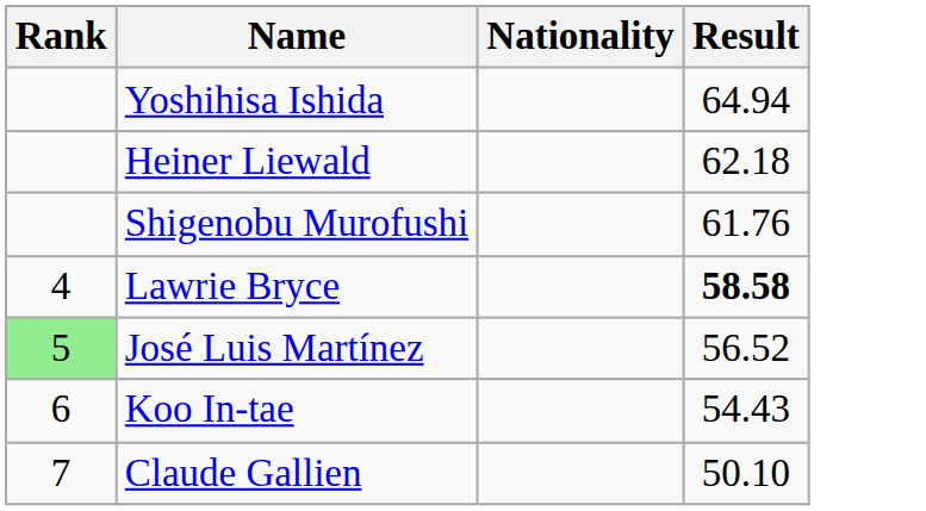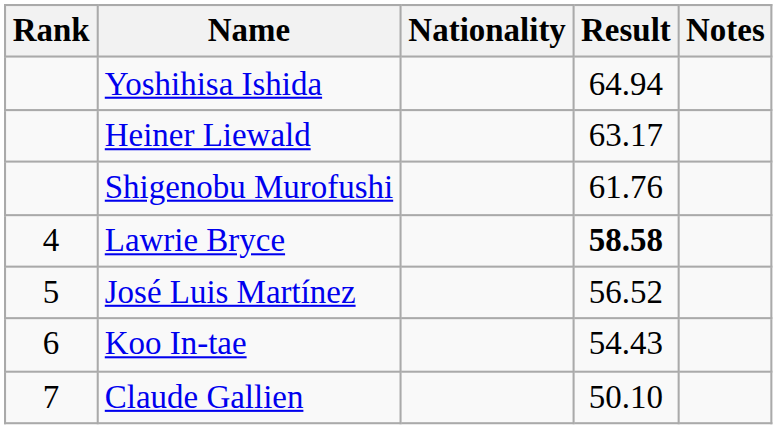 <table class="wikitable sortable" style="text-align:center">
 <tr>
 <th>Rank</th>
 <th>Name</th>
 <th>Nationality</th>
 <th>Result</th>
+<th>Notes</th>
 </tr>
 <tr>
 <td></td>
 <td align=left><a href='#'>Yoshihisa Ishida</a></td>
 <td align=left></td>
 <td>64.94</td>
+<td></td>
 </tr>
 <tr>
 <td></td>
 <td align=left><a href='#'>Heiner Liewald</a></td>
 <td align=left></td>
-<td>62.18</td>
+<td>63.17</td>
+<td></td>
 </tr>
 <tr>
 <td></td>
 <td align=left><a href='#'>Shigenobu Murofushi</a></td>
 <td align=left></td>
 <td>61.76</td>
+<td></td>
 </tr>
 <tr>
 <td>4</td>
 <td align=left><a href='#'>Lawrie Bryce</a></td>
 <td align=left></td>
 <td><strong>58.58</strong></td>
+<td></td>
 </tr>
 <tr>
-<td style="background: lightgreen;">5</td>
+<td>5</td>
 <td align=left><a href='#'>José Luis Martínez</a></td>
 <td align=left></td>
 <td>56.52</td>
+<td></td>
 </tr>
 <tr>
 <td>6</td>
 <td align=left><a href='#'>Koo In-tae</a></td>
 <td align=left></td>
 <td>54.43</td>
+<td></td>
 </tr>
 <tr>
 <td>7</td>
 <td align=left><a href='#'>Claude Gallien</a></td>
 <td align=left></td>
 <td>50.10</td>
+<td></td>
 </tr>
 </table>
